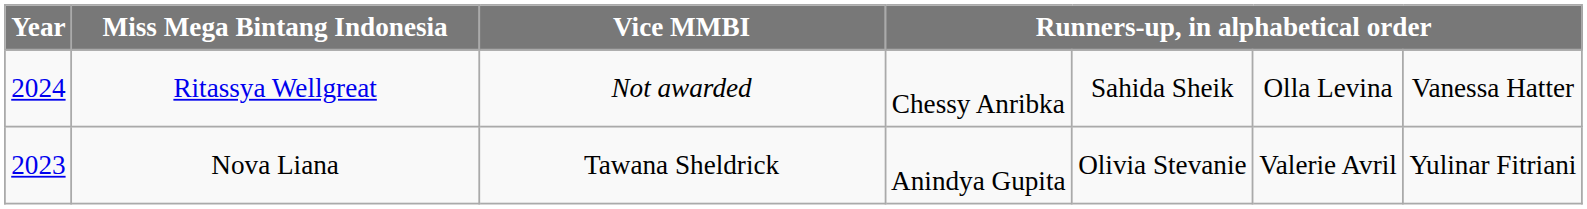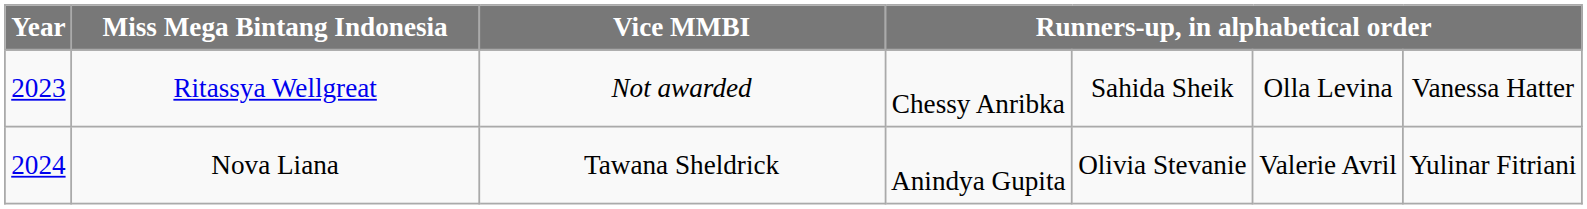 <table class="wikitable sortable" style="font-size: 95%; text-align:center">
 <tr>
 <th width="30" style="background-color:#787878;color:#FFFFFF;">Year</th>
 <th width="220" style="background-color:#787878;color:#FFFFFF;">Miss Mega Bintang Indonesia</th>
 <th width="220" style="background-color:#787878;color:#FFFFFF;">Vice MMBI</th>
 <th colspan="4" width="220" style="background-color:#787878;color:#FFFFFF;">Runners-up, in alphabetical order</th>
 </tr>
 <tr>
-<td><a href='#'>2024</a></td>
+<td><a href='#'>2023</a></td>
 <td><a href='#'>Ritassya Wellgreat</a></td>
 <td><em>Not awarded</em></td>
 <td><br>Chessy Anribka</td>
 <td>Sahida Sheik</td>
 <td>Olla Levina</td>
 <td>Vanessa Hatter</td>
 </tr>
 <tr>
-<td><a href='#'>2023</a></td>
+<td><a href='#'>2024</a></td>
 <td>Nova Liana</td>
 <td>Tawana Sheldrick</td>
 <td><br>Anindya Gupita</td>
 <td>Olivia Stevanie</td>
 <td>Valerie Avril</td>
 <td>Yulinar Fitriani</td>
 </tr>
 </table>
